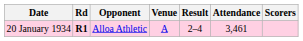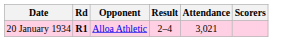 <table class="wikitable sortable" style="font-size:95%; text-align:center">
 <tr>
 <th>Date</th>
 <th>Rd</th>
 <th>Opponent</th>
-<th>Venue</th>
 <th>Result</th>
 <th>Attendance</th>
 <th>Scorers</th>
 </tr>
 <tr bgcolor = "#ffd0e3">
 <td>20 January 1934</td>
 <td><strong>R1</strong></td>
 <td><a href='#'>Alloa Athletic</a></td>
-<td><a href='#'>A</a></td>
 <td>2–4</td>
-<td>3,461</td>
+<td>3,021</td>
 <td></td>
 </tr>
 </table>
